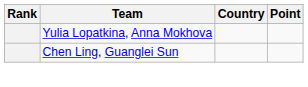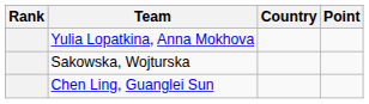 <table class="wikitable sortable">
 <tr>
 <th>Rank</th>
 <th>Team</th>
 <th>Country</th>
 <th>Point</th>
 </tr>
 <tr>
 <th></th>
 <td><a href='#'>Yulia Lopatkina</a>, <a href='#'>Anna Mokhova</a></td>
 <td></td>
 <td></td>
 </tr>
 <tr>
 <th></th>
+<td>Sakowska, Wojturska</td>
+<td></td>
+<td></td>
+</tr>
+<tr>
+<th></th>
 <td><a href='#'>Chen Ling</a>, <a href='#'>Guanglei Sun</a></td>
 <td></td>
 <td></td>
 </tr>
 </table>
